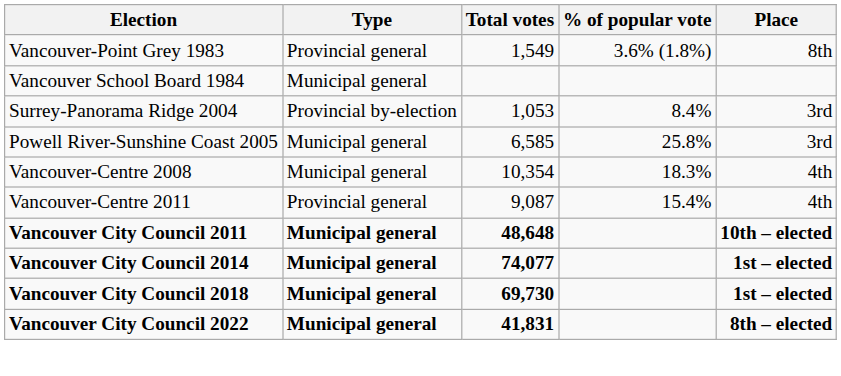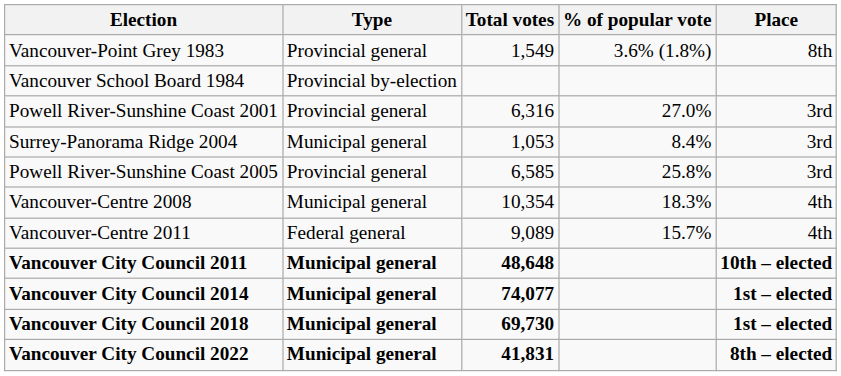 <table class="wikitable" style="text-align: right;">
 <tr>
 <th>Election</th>
 <th>Type</th>
 <th>Total votes</th>
 <th>% of popular vote</th>
 <th>Place</th>
 </tr>
 <tr>
 <td style="text-align: left;">Vancouver-Point Grey 1983</td>
 <td style="text-align: left;">Provincial general</td>
 <td>1,549</td>
 <td>3.6% (1.8%)</td>
 <td>8th</td>
 </tr>
 <tr>
 <td style="text-align: left;">Vancouver School Board 1984</td>
-<td style="text-align: left;">Municipal general</td>
+<td style="text-align: left;">Provincial by-election</td>
 <td></td>
 <td></td>
 <td></td>
 </tr>
 <tr>
+<td style="text-align: left;">Powell River-Sunshine Coast 2001</td>
+<td style="text-align: left;">Provincial general</td>
+<td>6,316</td>
+<td>27.0%</td>
+<td>3rd</td>
+</tr>
+<tr>
 <td style="text-align: left;">Surrey-Panorama Ridge 2004</td>
-<td style="text-align: left;">Provincial by-election</td>
+<td style="text-align: left;">Municipal general</td>
 <td>1,053</td>
 <td>8.4%</td>
 <td>3rd</td>
 </tr>
 <tr>
 <td style="text-align: left;">Powell River-Sunshine Coast 2005</td>
-<td style="text-align: left;">Municipal general</td>
+<td style="text-align: left;">Provincial general</td>
 <td>6,585</td>
 <td>25.8%</td>
 <td>3rd</td>
 </tr>
 <tr>
 <td style="text-align: left;">Vancouver-Centre 2008</td>
 <td style="text-align: left;">Municipal general</td>
 <td>10,354</td>
 <td>18.3%</td>
 <td>4th</td>
 </tr>
 <tr>
 <td style="text-align: left;">Vancouver-Centre 2011</td>
-<td style="text-align: left;">Provincial general</td>
-<td>9,087</td>
-<td>15.4%</td>
+<td style="text-align: left;">Federal general</td>
+<td>9,089</td>
+<td>15.7%</td>
 <td>4th</td>
 </tr>
 <tr>
 <td style="text-align: left;"><strong>Vancouver City Council 2011</strong></td>
 <td style="text-align: left;"><strong>Municipal general</strong></td>
 <td><strong>48,648</strong></td>
 <td></td>
 <td><strong>10th – elected</strong></td>
 </tr>
 <tr>
 <td style="text-align: left;"><strong>Vancouver City Council 2014</strong></td>
 <td style="text-align: left;"><strong>Municipal general</strong></td>
 <td><strong>74,077</strong></td>
 <td></td>
 <td><strong>1st – elected</strong></td>
 </tr>
 <tr>
 <td style="text-align: left;"><strong>Vancouver City Council 2018</strong></td>
 <td style="text-align: left;"><strong>Municipal general</strong></td>
 <td><strong>69,730</strong></td>
 <td></td>
 <td><strong>1st – elected</strong></td>
 </tr>
 <tr>
 <td style="text-align: left;"><strong>Vancouver City Council 2022</strong></td>
 <td style="text-align: left;"><strong>Municipal general</strong></td>
 <td><strong>41,831</strong></td>
 <td></td>
 <td><strong>8th – elected</strong></td>
 </tr>
 </table>
